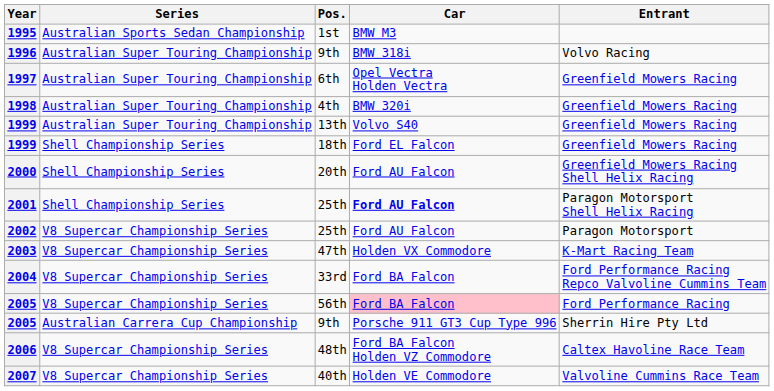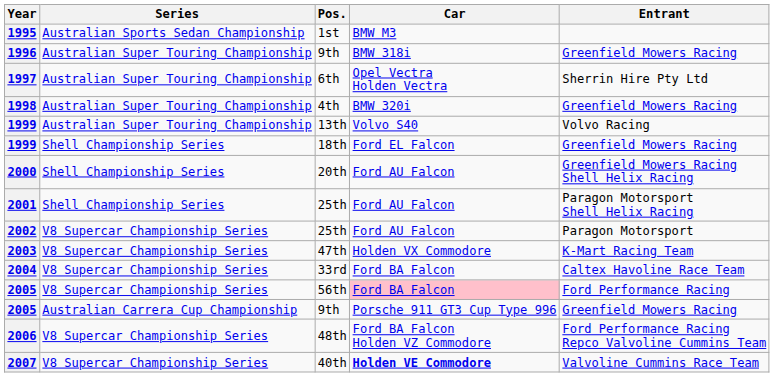 <table class="wikitable" style="font-size: 95%;">
 <tr>
 <th>Year</th>
 <th>Series</th>
 <th>Pos.</th>
 <th>Car</th>
 <th>Entrant</th>
 </tr>
 <tr>
 <th><a href='#'>1995</a></th>
 <td><a href='#'>Australian Sports Sedan Championship</a></td>
 <td>1st</td>
 <td><a href='#'>BMW M3</a></td>
 <td></td>
 </tr>
 <tr>
 <th><a href='#'>1996</a></th>
 <td><a href='#'>Australian Super Touring Championship</a></td>
 <td>9th</td>
 <td><a href='#'>BMW 318i</a></td>
-<td>Volvo Racing</td>
+<td><a href='#'>Greenfield Mowers Racing</a></td>
 </tr>
 <tr>
 <th><a href='#'>1997</a></th>
 <td><a href='#'>Australian Super Touring Championship</a></td>
 <td>6th</td>
 <td><a href='#'>Opel Vectra</a> <br> <a href='#'>Holden Vectra</a></td>
-<td><a href='#'>Greenfield Mowers Racing</a></td>
+<td>Sherrin Hire Pty Ltd</td>
 </tr>
 <tr>
 <th><a href='#'>1998</a></th>
 <td><a href='#'>Australian Super Touring Championship</a></td>
 <td>4th</td>
 <td><a href='#'>BMW 320i</a></td>
 <td><a href='#'>Greenfield Mowers Racing</a></td>
 </tr>
 <tr>
 <th><a href='#'>1999</a></th>
 <td><a href='#'>Australian Super Touring Championship</a></td>
 <td>13th</td>
 <td><a href='#'>Volvo S40</a></td>
-<td><a href='#'>Greenfield Mowers Racing</a></td>
+<td>Volvo Racing</td>
 </tr>
 <tr>
 <th><a href='#'>1999</a></th>
 <td><a href='#'>Shell Championship Series</a></td>
 <td>18th</td>
 <td><a href='#'>Ford EL Falcon</a></td>
 <td><a href='#'>Greenfield Mowers Racing</a></td>
 </tr>
 <tr>
 <th><a href='#'>2000</a></th>
 <td><a href='#'>Shell Championship Series</a></td>
 <td>20th</td>
 <td><a href='#'>Ford AU Falcon</a></td>
 <td><a href='#'>Greenfield Mowers Racing</a> <br> <a href='#'>Shell Helix Racing</a></td>
 </tr>
 <tr>
 <th><a href='#'>2001</a></th>
 <td><a href='#'>Shell Championship Series</a></td>
 <td>25th</td>
-<td><strong><a href='#'>Ford AU Falcon</a></strong></td>
+<td><a href='#'>Ford AU Falcon</a></td>
 <td>Paragon Motorsport <br> <a href='#'>Shell Helix Racing</a></td>
 </tr>
 <tr>
 <th><a href='#'>2002</a></th>
 <td><a href='#'>V8 Supercar Championship Series</a></td>
 <td>25th</td>
 <td><a href='#'>Ford AU Falcon</a></td>
 <td>Paragon Motorsport</td>
 </tr>
 <tr>
 <th><a href='#'>2003</a></th>
 <td><a href='#'>V8 Supercar Championship Series</a></td>
 <td>47th</td>
 <td><a href='#'>Holden VX Commodore</a></td>
 <td><a href='#'>K-Mart Racing Team</a></td>
 </tr>
 <tr>
 <th><a href='#'>2004</a></th>
 <td><a href='#'>V8 Supercar Championship Series</a></td>
 <td>33rd</td>
 <td><a href='#'>Ford BA Falcon</a></td>
-<td><a href='#'>Ford Performance Racing</a> <br> <a href='#'>Repco Valvoline Cummins Team</a></td>
+<td><a href='#'>Caltex Havoline Race Team</a></td>
 </tr>
 <tr>
 <th><a href='#'>2005</a></th>
 <td><a href='#'>V8 Supercar Championship Series</a></td>
 <td>56th</td>
 <td style="background: pink;"><a href='#'>Ford BA Falcon</a></td>
 <td><a href='#'>Ford Performance Racing</a></td>
 </tr>
 <tr>
 <th><a href='#'>2005</a></th>
 <td><a href='#'>Australian Carrera Cup Championship</a></td>
 <td>9th</td>
 <td><a href='#'>Porsche 911 GT3 Cup Type 996</a></td>
-<td>Sherrin Hire Pty Ltd</td>
+<td><a href='#'>Greenfield Mowers Racing</a></td>
 </tr>
 <tr>
 <th><a href='#'>2006</a></th>
 <td><a href='#'>V8 Supercar Championship Series</a></td>
 <td>48th</td>
 <td><a href='#'>Ford BA Falcon</a> <br> <a href='#'>Holden VZ Commodore</a></td>
-<td><a href='#'>Caltex Havoline Race Team</a></td>
+<td><a href='#'>Ford Performance Racing</a> <br> <a href='#'>Repco Valvoline Cummins Team</a></td>
 </tr>
 <tr>
 <th><a href='#'>2007</a></th>
 <td><a href='#'>V8 Supercar Championship Series</a></td>
 <td>40th</td>
-<td><a href='#'>Holden VE Commodore</a></td>
+<td><strong><a href='#'>Holden VE Commodore</a></strong></td>
 <td><a href='#'>Valvoline Cummins Race Team</a></td>
 </tr>
 </table>
